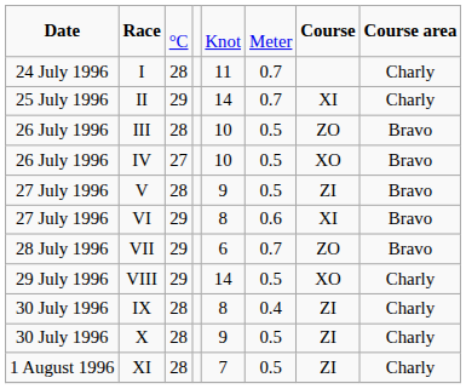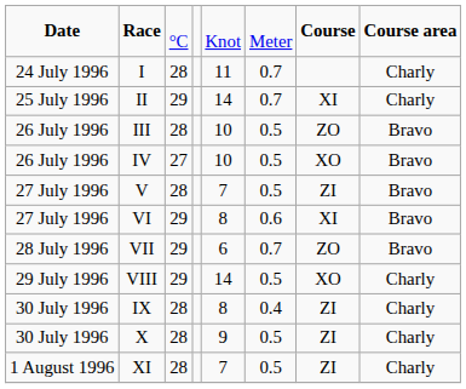 <table class="wikitable" style="text-align:center; vertical-align:bottom; font-size:90%">
 <tr>
 <td><strong>Date</strong></td>
 <td><strong>Race</strong></td>
 <td><br><a href='#'>°C</a></td>
 <td></td>
 <td><br><a href='#'>Knot</a></td>
 <td><br><a href='#'>Meter</a></td>
 <td><strong>Course</strong></td>
 <td><strong>Course area</strong></td>
 </tr>
 <tr>
 <td>24 July 1996</td>
 <td>I</td>
 <td>28</td>
 <td></td>
 <td>11</td>
 <td>0.7</td>
 <td></td>
 <td>Charly</td>
 </tr>
 <tr>
 <td>25 July 1996</td>
 <td>II</td>
 <td>29</td>
 <td></td>
 <td>14</td>
 <td>0.7</td>
 <td>XI</td>
 <td>Charly</td>
 </tr>
 <tr>
 <td>26 July 1996</td>
 <td>III</td>
 <td>28</td>
 <td></td>
 <td>10</td>
 <td>0.5</td>
 <td>ZO</td>
 <td>Bravo</td>
 </tr>
 <tr>
 <td>26 July 1996</td>
 <td>IV</td>
 <td>27</td>
 <td></td>
 <td>10</td>
 <td>0.5</td>
 <td>XO</td>
 <td>Bravo</td>
 </tr>
 <tr>
 <td>27 July 1996</td>
 <td>V</td>
 <td>28</td>
 <td></td>
-<td>9</td>
+<td>7</td>
 <td>0.5</td>
 <td>ZI</td>
 <td>Bravo</td>
 </tr>
 <tr>
 <td>27 July 1996</td>
 <td>VI</td>
 <td>29</td>
 <td></td>
 <td>8</td>
 <td>0.6</td>
 <td>XI</td>
 <td>Bravo</td>
 </tr>
 <tr>
 <td>28 July 1996</td>
 <td>VII</td>
 <td>29</td>
 <td></td>
 <td>6</td>
 <td>0.7</td>
 <td>ZO</td>
 <td>Bravo</td>
 </tr>
 <tr>
 <td>29 July 1996</td>
 <td>VIII</td>
 <td>29</td>
 <td></td>
 <td>14</td>
 <td>0.5</td>
 <td>XO</td>
 <td>Charly</td>
 </tr>
 <tr>
 <td>30 July 1996</td>
 <td>IX</td>
 <td>28</td>
 <td></td>
 <td>8</td>
 <td>0.4</td>
 <td>ZI</td>
 <td>Charly</td>
 </tr>
 <tr>
 <td>30 July 1996</td>
 <td>X</td>
 <td>28</td>
 <td></td>
 <td>9</td>
 <td>0.5</td>
 <td>ZI</td>
 <td>Charly</td>
 </tr>
 <tr>
 <td>1 August 1996</td>
 <td>XI</td>
 <td>28</td>
 <td></td>
 <td>7</td>
 <td>0.5</td>
 <td>ZI</td>
 <td>Charly</td>
 </tr>
 <tr>
 </tr>
 </table>
